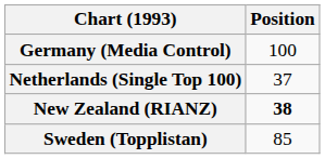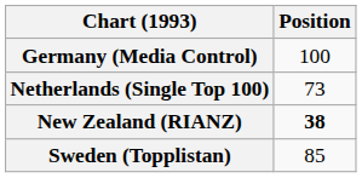 <table class="wikitable sortable plainrowheaders">
 <tr>
 <th scope="col">Chart (1993)</th>
 <th scope="col">Position</th>
 </tr>
 <tr>
 <th scope="row">Germany (Media Control)</th>
 <td align="center">100</td>
 </tr>
 <tr>
 <th scope="row">Netherlands (Single Top 100)</th>
-<td align="center">37</td>
+<td align="center">73</td>
 </tr>
 <tr>
 <th scope="row">New Zealand (RIANZ)</th>
 <td align="center"><strong>38</strong></td>
 </tr>
 <tr>
 <th scope="row">Sweden (Topplistan)</th>
 <td align="center">85</td>
 </tr>
 </table>
